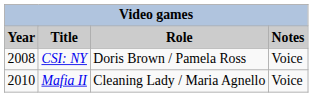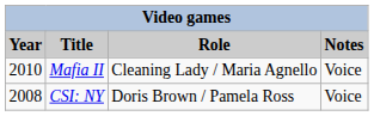 <table class="wikitable">
 <tr style="text-align:center;">
 <th colspan="4" style="background:#B0C4DE;">Video games</th>
 </tr>
 <tr style="text-align:center;">
 <th style="background:#ccc;">Year</th>
 <th style="background:#ccc;">Title</th>
 <th style="background:#ccc;">Role</th>
 <th style="background:#ccc;">Notes</th>
 </tr>
 <tr>
+<td>2010</td>
+<td><em><a href='#'>Mafia II</a></em></td>
+<td>Cleaning Lady / Maria Agnello</td>
+<td>Voice</td>
+</tr>
+<tr>
 <td>2008</td>
 <td><em><a href='#'>CSI: NY</a></em></td>
 <td>Doris Brown / Pamela Ross</td>
 <td>Voice</td>
 </tr>
-<tr>
-<td>2010</td>
-<td><em><a href='#'>Mafia II</a></em></td>
-<td>Cleaning Lady / Maria Agnello</td>
-<td>Voice</td>
-</tr>
 </table>
